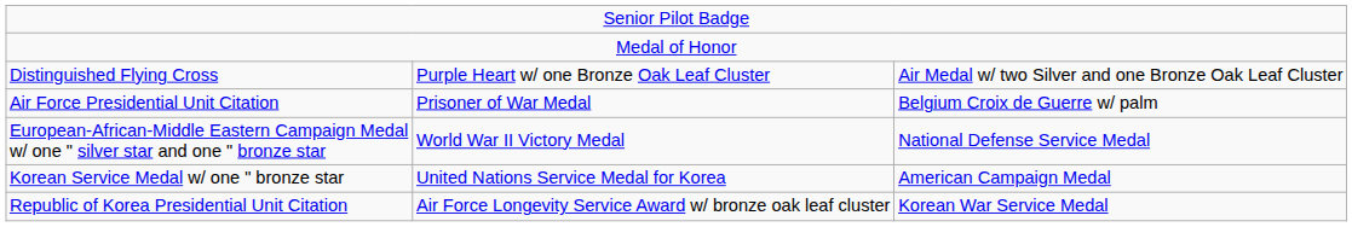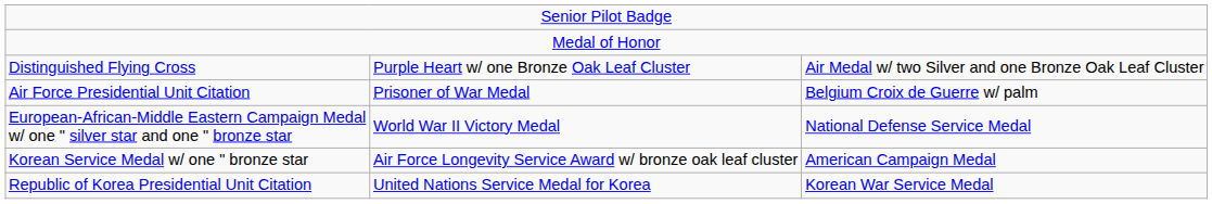 <table class="wikitable" style="margin:0.3em auto">
 <tr>
 <td colspan="12" style="text-align:center;"><a href='#'>Senior Pilot Badge</a></td>
 </tr>
 <tr>
 <td colspan="12" style="text-align:center;"><a href='#'>Medal of Honor</a></td>
 </tr>
 <tr>
 <td><a href='#'>Distinguished Flying Cross</a></td>
 <td><a href='#'>Purple Heart</a> w/ one Bronze <a href='#'>Oak Leaf Cluster</a></td>
 <td><a href='#'>Air Medal</a> w/ two Silver and one Bronze Oak Leaf Cluster</td>
 </tr>
 <tr>
 <td><a href='#'>Air Force Presidential Unit Citation</a></td>
 <td><a href='#'>Prisoner of War Medal</a></td>
 <td><a href='#'>Belgium Croix de Guerre</a> w/ palm</td>
 </tr>
 <tr>
 <td><a href='#'>European-African-Middle Eastern Campaign Medal</a><br> w/ one " <a href='#'>silver star</a> and one " <a href='#'>bronze star</a></td>
 <td><a href='#'>World War II Victory Medal</a></td>
 <td><a href='#'>National Defense Service Medal</a></td>
 </tr>
 <tr>
 <td><a href='#'>Korean Service Medal</a> w/ one " bronze star</td>
-<td><a href='#'>United Nations Service Medal for Korea</a></td>
+<td><a href='#'>Air Force Longevity Service Award</a> w/ bronze oak leaf cluster</td>
 <td><a href='#'>American Campaign Medal</a></td>
 </tr>
 <tr>
 <td><a href='#'>Republic of Korea Presidential Unit Citation</a></td>
-<td><a href='#'>Air Force Longevity Service Award</a> w/ bronze oak leaf cluster</td>
+<td><a href='#'>United Nations Service Medal for Korea</a></td>
 <td><a href='#'>Korean War Service Medal</a></td>
 </tr>
 </table>
